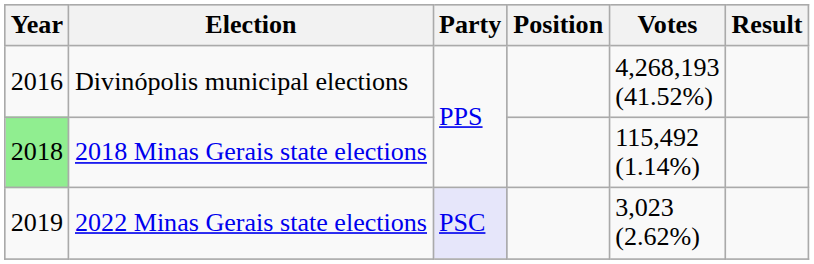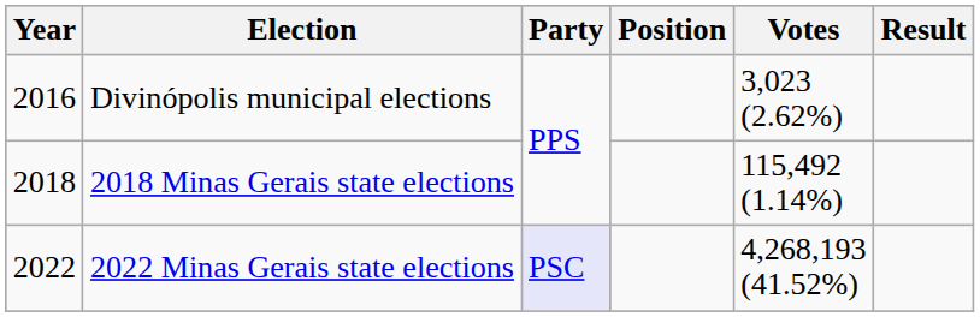 <table class="wikitable">
 <tr>
 <th>Year</th>
 <th>Election</th>
 <th>Party</th>
 <th>Position</th>
 <th>Votes</th>
 <th>Result</th>
 </tr>
 <tr>
 <td>2016</td>
 <td>Divinópolis municipal elections</td>
 <td rowspan="2"><a href='#'>PPS</a></td>
 <td></td>
-<td>4,268,193<br>(41.52%)</td>
+<td>3,023<br>(2.62%)</td>
 <td></td>
 </tr>
 <tr>
-<td style="background: lightgreen;">2018</td>
+<td>2018</td>
 <td><a href='#'>2018 Minas Gerais state elections</a></td>
 <td></td>
 <td>115,492<br>(1.14%)</td>
 <td></td>
 </tr>
 <tr>
-<td>2019</td>
+<td>2022</td>
 <td><a href='#'>2022 Minas Gerais state elections</a></td>
 <td rowspan="1" style="background: lavender;"><a href='#'>PSC</a></td>
 <td></td>
-<td>3,023<br>(2.62%)</td>
+<td>4,268,193<br>(41.52%)</td>
 <td></td>
 </tr>
 </table>
